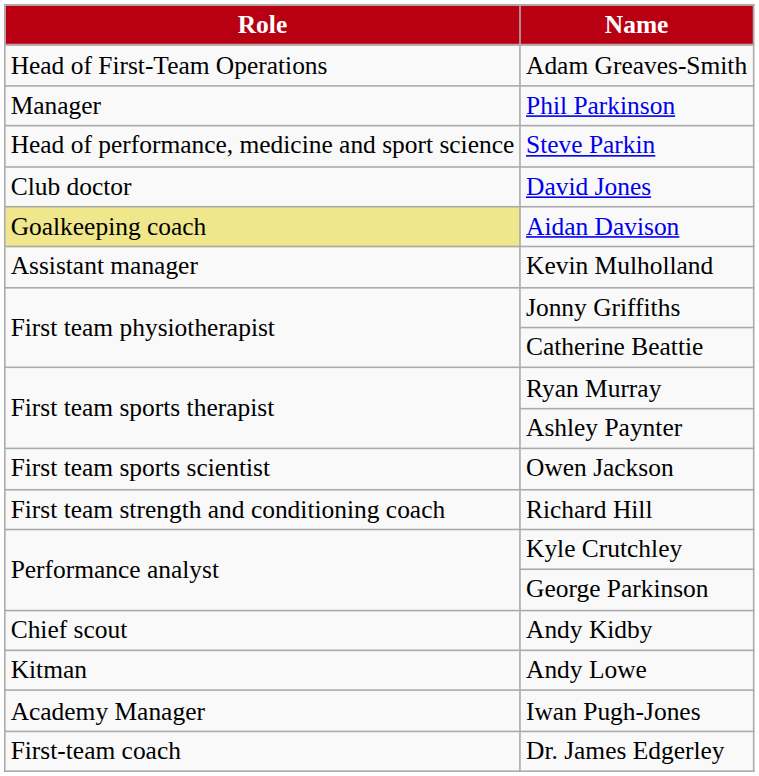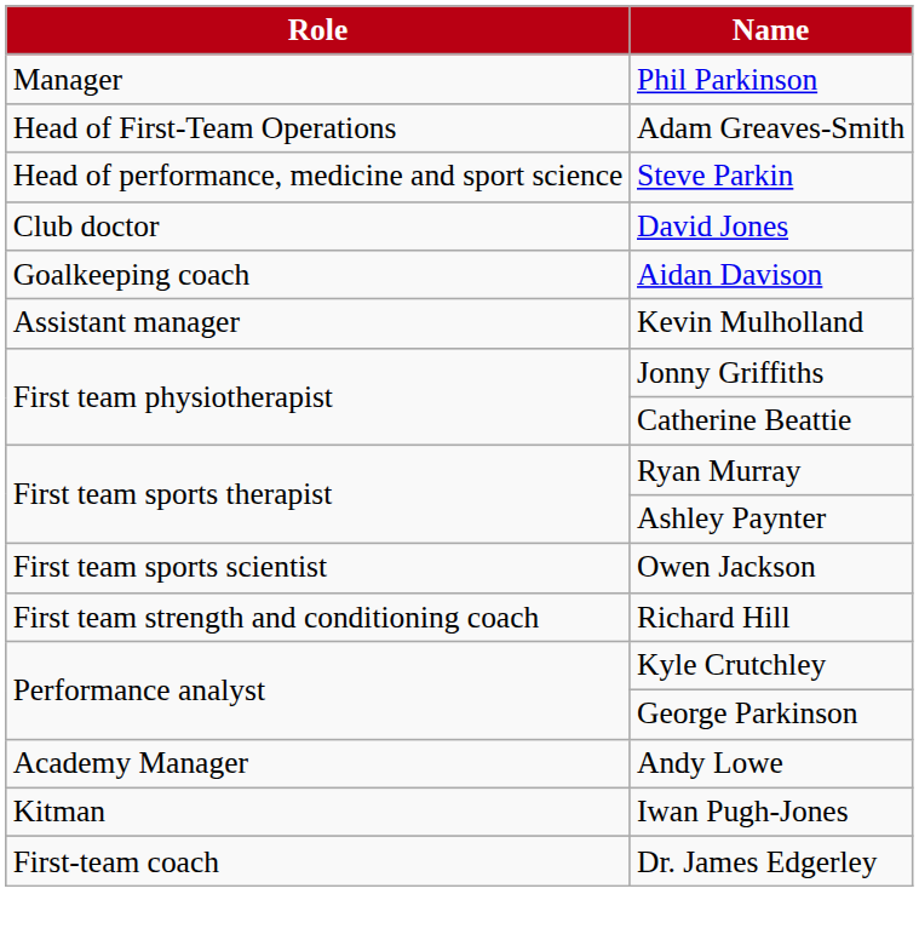 <table class="wikitable" |>
 <tr>
 <th style="background:#b90013;color:white">Role</th>
 <th style="background:#b90013;color:white">Name</th>
 </tr>
 <tr>
+<td align="left">Manager</td>
+<td align="left"> <a href='#'>Phil Parkinson</a></td>
+</tr>
+<tr>
 <td align="left">Head of First-Team Operations</td>
 <td align="left">Adam Greaves-Smith</td>
-</tr>
-<tr>
-<td align="left">Manager</td>
-<td align="left"> <a href='#'>Phil Parkinson</a></td>
 </tr>
 <tr>
 <td>Head of performance, medicine and sport science</td>
 <td align="left"> <a href='#'>Steve Parkin</a></td>
 </tr>
 <tr>
 <td align="left">Club doctor</td>
 <td align="left"> <a href='#'>David Jones</a></td>
 </tr>
 <tr>
-<td align="left" style="background: khaki;">Goalkeeping coach</td>
+<td align="left">Goalkeeping coach</td>
 <td align="left"> <a href='#'>Aidan Davison</a></td>
 </tr>
 <tr>
 <td align="left">Assistant manager</td>
 <td> Kevin Mulholland</td>
 </tr>
 <tr>
 <td rowspan="2" align="left">First team physiotherapist</td>
 <td algin="left"> Jonny Griffiths</td>
 </tr>
 <tr>
 <td algin="left">Catherine Beattie</td>
 </tr>
 <tr>
 <td rowspan="2" align="left">First team sports therapist</td>
 <td> Ryan Murray</td>
 </tr>
 <tr>
 <td> Ashley Paynter</td>
 </tr>
 <tr>
 <td align="left">First team sports scientist</td>
 <td align="left"> Owen Jackson</td>
 </tr>
 <tr>
 <td>First team strength and conditioning coach</td>
 <td> Richard Hill</td>
 </tr>
 <tr>
 <td rowspan="2" align="left">Performance analyst</td>
 <td align="left"> Kyle Crutchley</td>
 </tr>
 <tr>
 <td align="left">George Parkinson</td>
 </tr>
 <tr>
-<td align="left">Chief scout</td>
-<td align="left"> Andy Kidby</td>
+<td align="left">Academy Manager</td>
+<td align="left"> Andy Lowe</td>
 </tr>
 <tr>
 <td align="left">Kitman</td>
-<td align="left"> Andy Lowe</td>
-</tr>
-<tr>
-<td align="left">Academy Manager</td>
 <td align="left"> Iwan Pugh-Jones</td>
 </tr>
 <tr>
 <td align="left">First-team coach</td>
 <td align="left">Dr. James Edgerley</td>
 </tr>
 </table>
